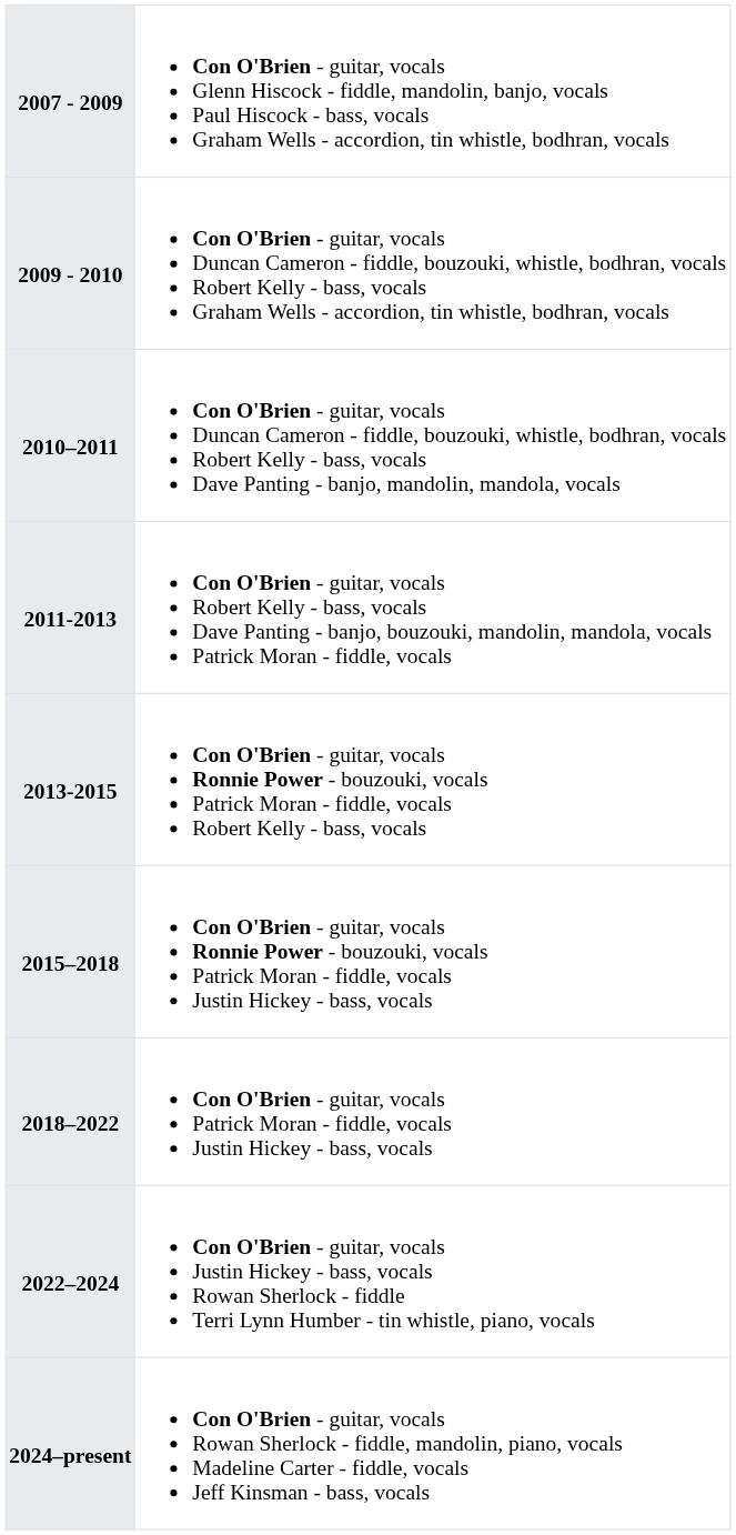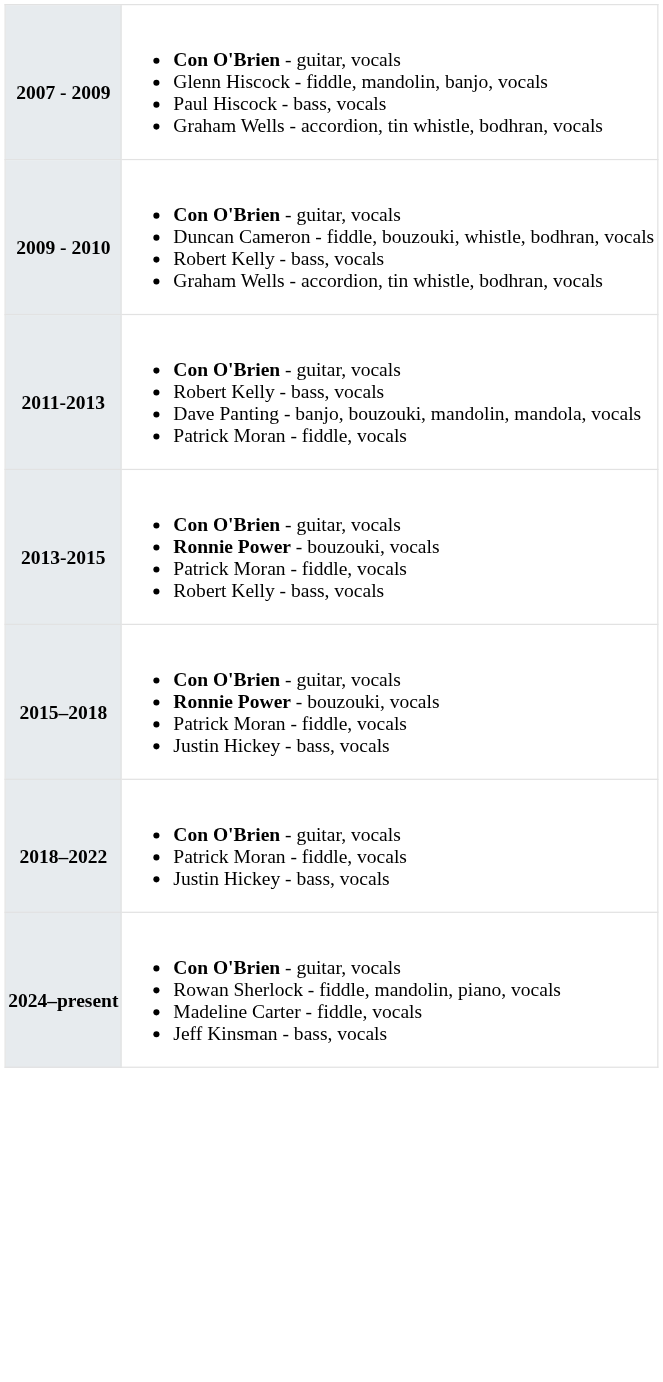 <table class="toccolours" border=1 cellpadding=2 cellspacing=0 style="float: width: 375px; margin: 0 0 1em 1em; border-collapse: collapse; border: 1px solid #E2E2E2;">
 <tr>
 <th bgcolor="#E7EBEE"><br>2007 - 2009</th>
 <td><br><ul><li><strong>Con O'Brien</strong> - guitar, vocals</li><li>Glenn Hiscock - fiddle, mandolin, banjo, vocals</li><li>Paul Hiscock - bass, vocals</li><li>Graham Wells - accordion, tin whistle, bodhran, vocals</li></ul></td>
 </tr>
 <tr>
 <th bgcolor="#E7EBEE"><br>2009 - 2010</th>
 <td><br><ul><li><strong>Con O'Brien</strong> - guitar, vocals</li><li>Duncan Cameron - fiddle, bouzouki, whistle, bodhran, vocals</li><li>Robert Kelly - bass, vocals</li><li>Graham Wells - accordion, tin whistle, bodhran, vocals</li></ul></td>
-</tr>
-<tr>
-<th bgcolor="#E7EBEE"><br>2010–2011</th>
-<td><br><ul><li><strong>Con O'Brien</strong> - guitar, vocals</li><li>Duncan Cameron - fiddle, bouzouki, whistle, bodhran, vocals</li><li>Robert Kelly - bass, vocals</li><li>Dave Panting - banjo, mandolin, mandola, vocals</li></ul></td>
 </tr>
 <tr>
 <th bgcolor="#E7EBEE"><br>2011-2013</th>
 <td><br><ul><li><strong>Con O'Brien</strong> - guitar, vocals</li><li>Robert Kelly - bass, vocals</li><li>Dave Panting - banjo, bouzouki, mandolin, mandola, vocals</li><li>Patrick Moran - fiddle, vocals</li></ul></td>
 </tr>
 <tr>
 <th bgcolor="#E7EBEE"><br>2013-2015</th>
 <td><br><ul><li><strong>Con O'Brien</strong> - guitar, vocals</li><li><strong>Ronnie Power</strong> - bouzouki, vocals</li><li>Patrick Moran - fiddle, vocals</li><li>Robert Kelly - bass, vocals</li></ul></td>
 </tr>
 <tr>
 <th bgcolor="#E7EBEE"><br>2015–2018</th>
 <td><br><ul><li><strong>Con O'Brien</strong> - guitar, vocals</li><li><strong>Ronnie Power</strong> - bouzouki, vocals</li><li>Patrick Moran - fiddle, vocals</li><li>Justin Hickey - bass, vocals</li></ul></td>
 </tr>
 <tr>
 <th bgcolor="#E7EBEE"><br>2018–2022</th>
 <td><br><ul><li><strong>Con O'Brien</strong> - guitar, vocals</li><li>Patrick Moran - fiddle, vocals</li><li>Justin Hickey - bass, vocals</li></ul></td>
 </tr>
 <tr>
-<th bgcolor="#E7EBEE"><br>2022–2024</th>
-<td><br><ul><li><strong>Con O'Brien</strong> - guitar, vocals</li><li>Justin Hickey - bass, vocals</li><li>Rowan Sherlock - fiddle</li><li>Terri Lynn Humber - tin whistle, piano, vocals</li></ul></td>
-</tr>
-<tr>
 <th bgcolor="#E7EBEE"><br>2024–present</th>
 <td><br><ul><li><strong>Con O'Brien</strong> - guitar, vocals</li><li>Rowan Sherlock - fiddle, mandolin, piano, vocals</li><li>Madeline Carter - fiddle, vocals</li><li>Jeff Kinsman - bass, vocals</li></ul></td>
 </tr>
 </table>
